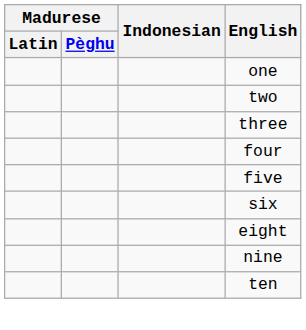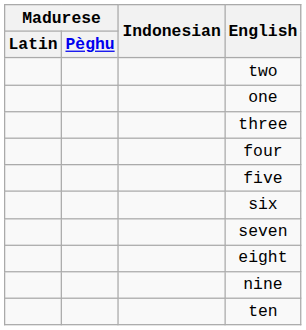 <table class="sortable wikitable" style="text-align:center;">
 <tr style="background:#ececec;">
 <th colspan=2>Madurese</th>
 <th rowspan=2>Indonesian</th>
 <th rowspan=2>English</th>
 </tr>
 <tr>
 <th>Latin</th>
 <th><a href='#'>Pèghu</a></th>
 </tr>
 <tr>
 <td></td>
 <td><span></span></td>
 <td></td>
-<td>one</td>
+<td>two</td>
 </tr>
 <tr>
 <td></td>
 <td><span></span></td>
 <td></td>
-<td>two</td>
+<td>one</td>
 </tr>
 <tr>
 <td></td>
 <td><span></span></td>
 <td></td>
 <td>three</td>
 </tr>
 <tr>
 <td></td>
 <td><span></span></td>
 <td></td>
 <td>four</td>
 </tr>
 <tr>
 <td></td>
 <td><span></span></td>
 <td></td>
 <td>five</td>
 </tr>
 <tr>
 <td></td>
 <td><span></span></td>
 <td></td>
 <td>six</td>
 </tr>
 <tr>
 <td></td>
 <td><span></span></td>
 <td></td>
+<td>seven</td>
+</tr>
+<tr>
+<td></td>
+<td><span></span></td>
+<td></td>
 <td>eight</td>
 </tr>
 <tr>
 <td></td>
 <td><span></span></td>
 <td></td>
 <td>nine</td>
 </tr>
 <tr>
 <td></td>
 <td><span></span></td>
 <td></td>
 <td>ten</td>
 </tr>
 </table>
